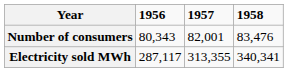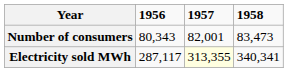 <table class="wikitable">
 <tr>
 <th>Year</th>
 <td><strong>1956</strong></td>
 <td><strong>1957</strong></td>
 <td><strong>1958</strong></td>
 </tr>
 <tr>
 <th>Number of consumers</th>
 <td>80,343</td>
 <td>82,001</td>
-<td>83,476</td>
+<td>83,473</td>
 </tr>
 <tr>
 <th>Electricity sold MWh</th>
 <td>287,117</td>
-<td>313,355</td>
+<td style="background: lightyellow;">313,355</td>
 <td>340,341</td>
 </tr>
 </table>
